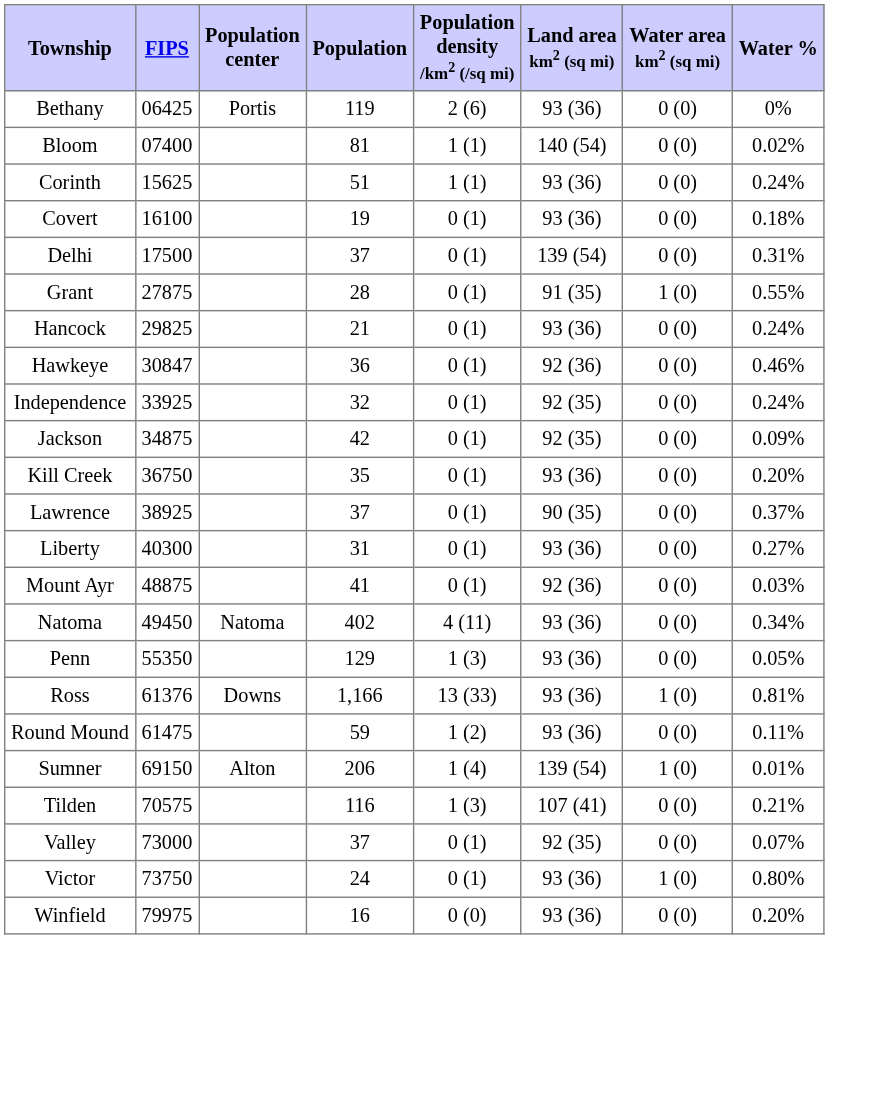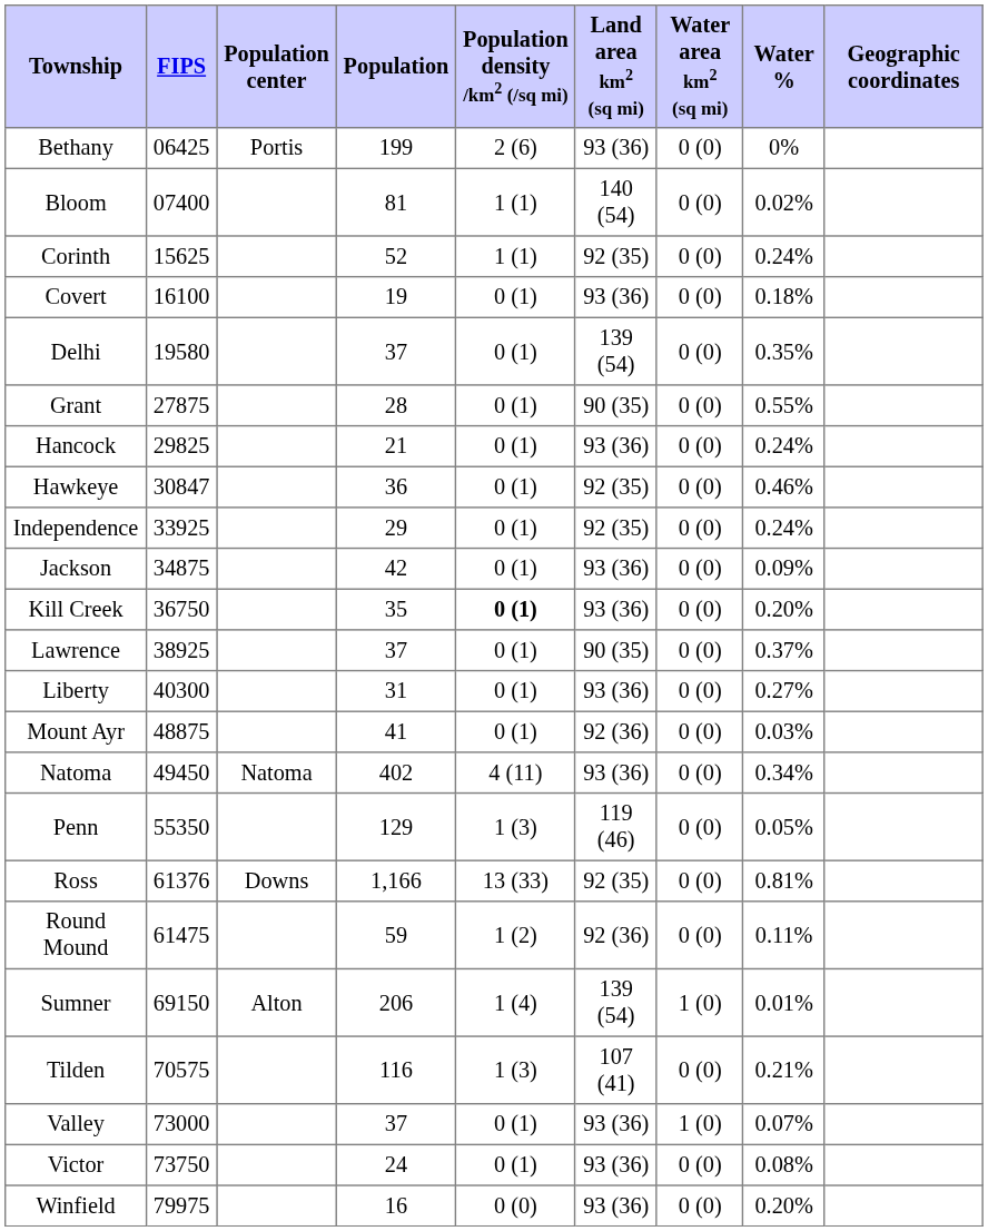 <table class="toccolours" border=1 cellspacing=0 cellpadding=4 style="text-align:center; border-collapse:collapse; font-size:90%;">
 <tr style="background:#ccccff">
 <th>Township</th>
 <th><a href='#'>FIPS</a></th>
 <th>Population<br>center</th>
 <th>Population</th>
 <th>Population<br>density<br><small>/km<sup>2</sup> (/sq mi)</small></th>
 <th>Land area<br><small>km<sup>2</sup> (sq mi)</small></th>
 <th>Water area<br><small>km<sup>2</sup> (sq mi)</small></th>
 <th>Water %</th>
+<th>Geographic coordinates</th>
 </tr>
 <tr>
 <td>Bethany</td>
 <td>06425</td>
 <td>Portis</td>
-<td>119</td>
+<td>199</td>
 <td>2 (6)</td>
 <td>93 (36)</td>
 <td>0 (0)</td>
 <td>0%</td>
+<td></td>
 </tr>
 <tr>
 <td>Bloom</td>
 <td>07400</td>
 <td></td>
 <td>81</td>
 <td>1 (1)</td>
 <td>140 (54)</td>
 <td>0 (0)</td>
 <td>0.02%</td>
+<td></td>
 </tr>
 <tr>
 <td>Corinth</td>
 <td>15625</td>
 <td></td>
-<td>51</td>
+<td>52</td>
 <td>1 (1)</td>
-<td>93 (36)</td>
+<td>92 (35)</td>
 <td>0 (0)</td>
 <td>0.24%</td>
+<td></td>
 </tr>
 <tr>
 <td>Covert</td>
 <td>16100</td>
 <td></td>
 <td>19</td>
 <td>0 (1)</td>
 <td>93 (36)</td>
 <td>0 (0)</td>
 <td>0.18%</td>
+<td></td>
 </tr>
 <tr>
 <td>Delhi</td>
-<td>17500</td>
+<td>19580</td>
 <td></td>
 <td>37</td>
 <td>0 (1)</td>
 <td>139 (54)</td>
 <td>0 (0)</td>
-<td>0.31%</td>
+<td>0.35%</td>
+<td></td>
 </tr>
 <tr>
 <td>Grant</td>
 <td>27875</td>
 <td></td>
 <td>28</td>
 <td>0 (1)</td>
-<td>91 (35)</td>
-<td>1 (0)</td>
+<td>90 (35)</td>
+<td>0 (0)</td>
 <td>0.55%</td>
+<td></td>
 </tr>
 <tr>
 <td>Hancock</td>
 <td>29825</td>
 <td></td>
 <td>21</td>
 <td>0 (1)</td>
 <td>93 (36)</td>
 <td>0 (0)</td>
 <td>0.24%</td>
+<td></td>
 </tr>
 <tr>
 <td>Hawkeye</td>
 <td>30847</td>
 <td></td>
 <td>36</td>
 <td>0 (1)</td>
-<td>92 (36)</td>
+<td>92 (35)</td>
 <td>0 (0)</td>
 <td>0.46%</td>
+<td></td>
 </tr>
 <tr>
 <td>Independence</td>
 <td>33925</td>
 <td></td>
-<td>32</td>
+<td>29</td>
 <td>0 (1)</td>
 <td>92 (35)</td>
 <td>0 (0)</td>
 <td>0.24%</td>
+<td></td>
 </tr>
 <tr>
 <td>Jackson</td>
 <td>34875</td>
 <td></td>
 <td>42</td>
 <td>0 (1)</td>
-<td>92 (35)</td>
+<td>93 (36)</td>
 <td>0 (0)</td>
 <td>0.09%</td>
+<td></td>
 </tr>
 <tr>
 <td>Kill Creek</td>
 <td>36750</td>
 <td></td>
 <td>35</td>
-<td>0 (1)</td>
+<td><strong>0 (1)</strong></td>
 <td>93 (36)</td>
 <td>0 (0)</td>
 <td>0.20%</td>
+<td></td>
 </tr>
 <tr>
 <td>Lawrence</td>
 <td>38925</td>
 <td></td>
 <td>37</td>
 <td>0 (1)</td>
 <td>90 (35)</td>
 <td>0 (0)</td>
 <td>0.37%</td>
+<td></td>
 </tr>
 <tr>
 <td>Liberty</td>
 <td>40300</td>
 <td></td>
 <td>31</td>
 <td>0 (1)</td>
 <td>93 (36)</td>
 <td>0 (0)</td>
 <td>0.27%</td>
+<td></td>
 </tr>
 <tr>
 <td>Mount Ayr</td>
 <td>48875</td>
 <td></td>
 <td>41</td>
 <td>0 (1)</td>
 <td>92 (36)</td>
 <td>0 (0)</td>
 <td>0.03%</td>
+<td></td>
 </tr>
 <tr>
 <td>Natoma</td>
 <td>49450</td>
 <td>Natoma</td>
 <td>402</td>
 <td>4 (11)</td>
 <td>93 (36)</td>
 <td>0 (0)</td>
 <td>0.34%</td>
+<td></td>
 </tr>
 <tr>
 <td>Penn</td>
 <td>55350</td>
 <td></td>
 <td>129</td>
 <td>1 (3)</td>
-<td>93 (36)</td>
+<td>119 (46)</td>
 <td>0 (0)</td>
 <td>0.05%</td>
+<td></td>
 </tr>
 <tr>
 <td>Ross</td>
 <td>61376</td>
 <td>Downs</td>
 <td>1,166</td>
 <td>13 (33)</td>
-<td>93 (36)</td>
-<td>1 (0)</td>
+<td>92 (35)</td>
+<td>0 (0)</td>
 <td>0.81%</td>
+<td></td>
 </tr>
 <tr>
 <td>Round Mound</td>
 <td>61475</td>
 <td></td>
 <td>59</td>
 <td>1 (2)</td>
-<td>93 (36)</td>
+<td>92 (36)</td>
 <td>0 (0)</td>
 <td>0.11%</td>
+<td></td>
 </tr>
 <tr>
 <td>Sumner</td>
 <td>69150</td>
 <td>Alton</td>
 <td>206</td>
 <td>1 (4)</td>
 <td>139 (54)</td>
 <td>1 (0)</td>
 <td>0.01%</td>
+<td></td>
 </tr>
 <tr>
 <td>Tilden</td>
 <td>70575</td>
 <td></td>
 <td>116</td>
 <td>1 (3)</td>
 <td>107 (41)</td>
 <td>0 (0)</td>
 <td>0.21%</td>
+<td></td>
 </tr>
 <tr>
 <td>Valley</td>
 <td>73000</td>
 <td></td>
 <td>37</td>
 <td>0 (1)</td>
-<td>92 (35)</td>
-<td>0 (0)</td>
+<td>93 (36)</td>
+<td>1 (0)</td>
 <td>0.07%</td>
+<td></td>
 </tr>
 <tr>
 <td>Victor</td>
 <td>73750</td>
 <td></td>
 <td>24</td>
 <td>0 (1)</td>
 <td>93 (36)</td>
-<td>1 (0)</td>
-<td>0.80%</td>
+<td>0 (0)</td>
+<td>0.08%</td>
+<td></td>
 </tr>
 <tr>
 <td>Winfield</td>
 <td>79975</td>
 <td></td>
 <td>16</td>
 <td>0 (0)</td>
 <td>93 (36)</td>
 <td>0 (0)</td>
 <td>0.20%</td>
+<td></td>
 </tr>
 </table>
